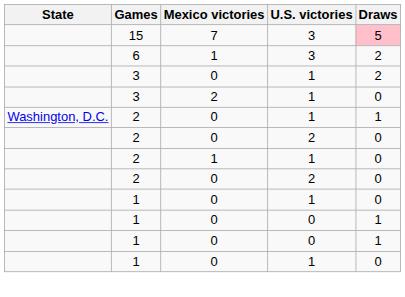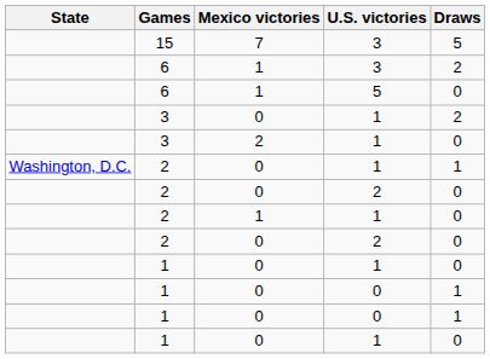 <table class="wikitable sortable">
 <tr>
 <th>State</th>
 <th>Games</th>
 <th>Mexico victories</th>
 <th>U.S. victories</th>
 <th>Draws</th>
 </tr>
 <tr>
 <td></td>
 <td style="text-align:center;">15</td>
 <td style="text-align:center;">7</td>
 <td style="text-align:center;">3</td>
-<td style="background: pink; text-align:center;">5</td>
+<td style="text-align:center;">5</td>
 </tr>
 <tr>
 <td></td>
 <td style="text-align:center;">6</td>
 <td style="text-align:center;">1</td>
 <td style="text-align:center;">3</td>
 <td style="text-align:center;">2</td>
+</tr>
+<tr>
+<td></td>
+<td style="text-align:center;">6</td>
+<td style="text-align:center;">1</td>
+<td style="text-align:center;">5</td>
+<td style="text-align:center;">0</td>
 </tr>
 <tr>
 <td></td>
 <td style="text-align:center;">3</td>
 <td style="text-align:center;">0</td>
 <td style="text-align:center;">1</td>
 <td style="text-align:center;">2</td>
 </tr>
 <tr>
 <td></td>
 <td style="text-align:center;">3</td>
 <td style="text-align:center;">2</td>
 <td style="text-align:center;">1</td>
 <td style="text-align:center;">0</td>
 </tr>
 <tr>
 <td> <a href='#'>Washington, D.C.</a></td>
 <td style="text-align:center;">2</td>
 <td style="text-align:center;">0</td>
 <td style="text-align:center;">1</td>
 <td style="text-align:center;">1</td>
 </tr>
 <tr>
 <td></td>
 <td style="text-align:center;">2</td>
 <td style="text-align:center;">0</td>
 <td style="text-align:center;">2</td>
 <td style="text-align:center;">0</td>
 </tr>
 <tr>
 <td></td>
 <td style="text-align:center;">2</td>
 <td style="text-align:center;">1</td>
 <td style="text-align:center;">1</td>
 <td style="text-align:center;">0</td>
 </tr>
 <tr>
 <td></td>
 <td style="text-align:center;">2</td>
 <td style="text-align:center;">0</td>
 <td style="text-align:center;">2</td>
 <td style="text-align:center;">0</td>
 </tr>
 <tr>
 <td></td>
 <td style="text-align:center;">1</td>
 <td style="text-align:center;">0</td>
 <td style="text-align:center;">1</td>
 <td style="text-align:center;">0</td>
 </tr>
 <tr>
 <td></td>
 <td style="text-align:center;">1</td>
 <td style="text-align:center;">0</td>
 <td style="text-align:center;">0</td>
 <td style="text-align:center;">1</td>
 </tr>
 <tr>
 <td></td>
 <td style="text-align:center;">1</td>
 <td style="text-align:center;">0</td>
 <td style="text-align:center;">0</td>
 <td style="text-align:center;">1</td>
 </tr>
 <tr>
 <td></td>
 <td style="text-align:center;">1</td>
 <td style="text-align:center;">0</td>
 <td style="text-align:center;">1</td>
 <td style="text-align:center;">0</td>
 </tr>
 </table>
